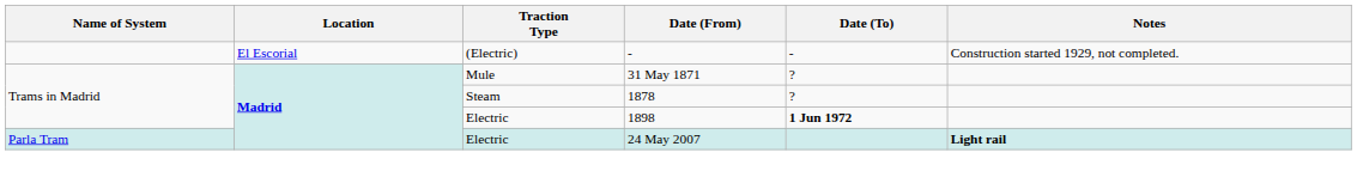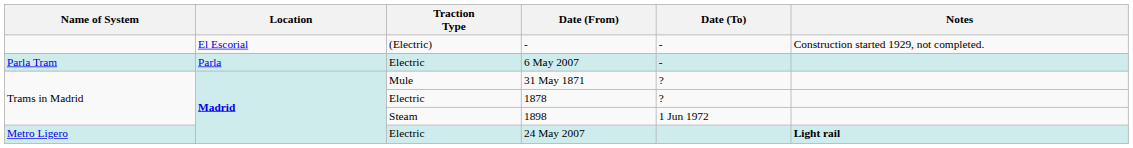 <table class="wikitable" style="width:100%;">
 <tr>
 <th style="width:17%;">Name of System</th>
 <th style="width:17%;">Location</th>
 <th style="width:12%;">Traction<br>Type</th>
 <th style="width:12%;">Date (From)</th>
 <th style="width:12%;">Date (To)</th>
 <th style="width:30%;">Notes</th>
 </tr>
 <tr>
 <td> </td>
 <td><a href='#'>El Escorial</a></td>
 <td>(Electric)</td>
 <td>-</td>
 <td>-</td>
 <td>Construction started 1929, not completed.</td>
 </tr>
+<tr style="background:#CFECEC">
+<td><a href='#'>Parla Tram</a></td>
+<td><a href='#'>Parla</a></td>
+<td>Electric</td>
+<td>6 May 2007</td>
+<td>-</td>
+<td></td>
+</tr>
 <tr>
 <td rowspan="3">Trams in Madrid</td>
 <td style="background:#CFECEC" rowspan="4"><strong><a href='#'>Madrid</a></strong></td>
 <td>Mule</td>
 <td>31 May 1871</td>
 <td>?</td>
 <td> </td>
 </tr>
 <tr>
-<td>Steam</td>
+<td>Electric</td>
 <td>1878</td>
 <td>?</td>
 <td> </td>
 </tr>
 <tr>
-<td>Electric</td>
+<td>Steam</td>
 <td>1898</td>
-<td><strong>1 Jun 1972</strong></td>
+<td>1 Jun 1972</td>
 <td> </td>
 </tr>
 <tr style="background:#CFECEC">
-<td><a href='#'>Parla Tram</a></td>
+<td><a href='#'>Metro Ligero</a></td>
 <td>Electric</td>
 <td>24 May 2007</td>
 <td> </td>
 <td><strong>Light rail</strong></td>
 </tr>
 </table>
